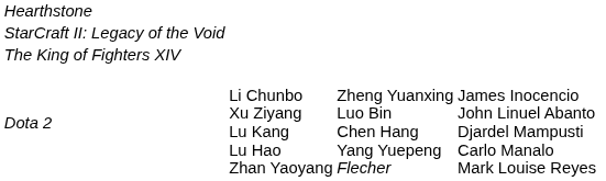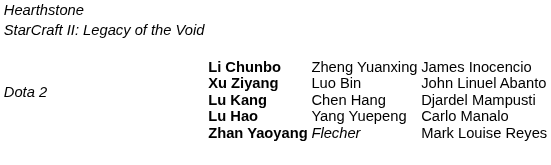 <table>
 <tr>
 <td><em>Hearthstone</em></td>
 <td></td>
 <td></td>
 <td></td>
 </tr>
 <tr>
 <td><em>StarCraft II: Legacy of the Void</em></td>
 <td></td>
 <td></td>
 <td></td>
 </tr>
 <tr>
-<td><em>The King of Fighters XIV</em></td>
-<td></td>
-<td></td>
-<td></td>
-</tr>
-<tr>
 <td><em>Dota 2</em></td>
-<td><br>Li Chunbo<br>Xu Ziyang<br>Lu Kang<br>Lu Hao<br>Zhan Yaoyang</td>
+<td><strong><br>Li Chunbo<br>Xu Ziyang<br>Lu Kang<br>Lu Hao<br>Zhan Yaoyang</strong></td>
 <td><br>Zheng Yuanxing<br>Luo Bin<br>Chen Hang<br>Yang Yuepeng<br><em>Flecher</em></td>
 <td><br>James Inocencio<br>John Linuel Abanto<br>Djardel Mampusti<br>Carlo Manalo<br>Mark Louise Reyes</td>
 </tr>
 </table>
